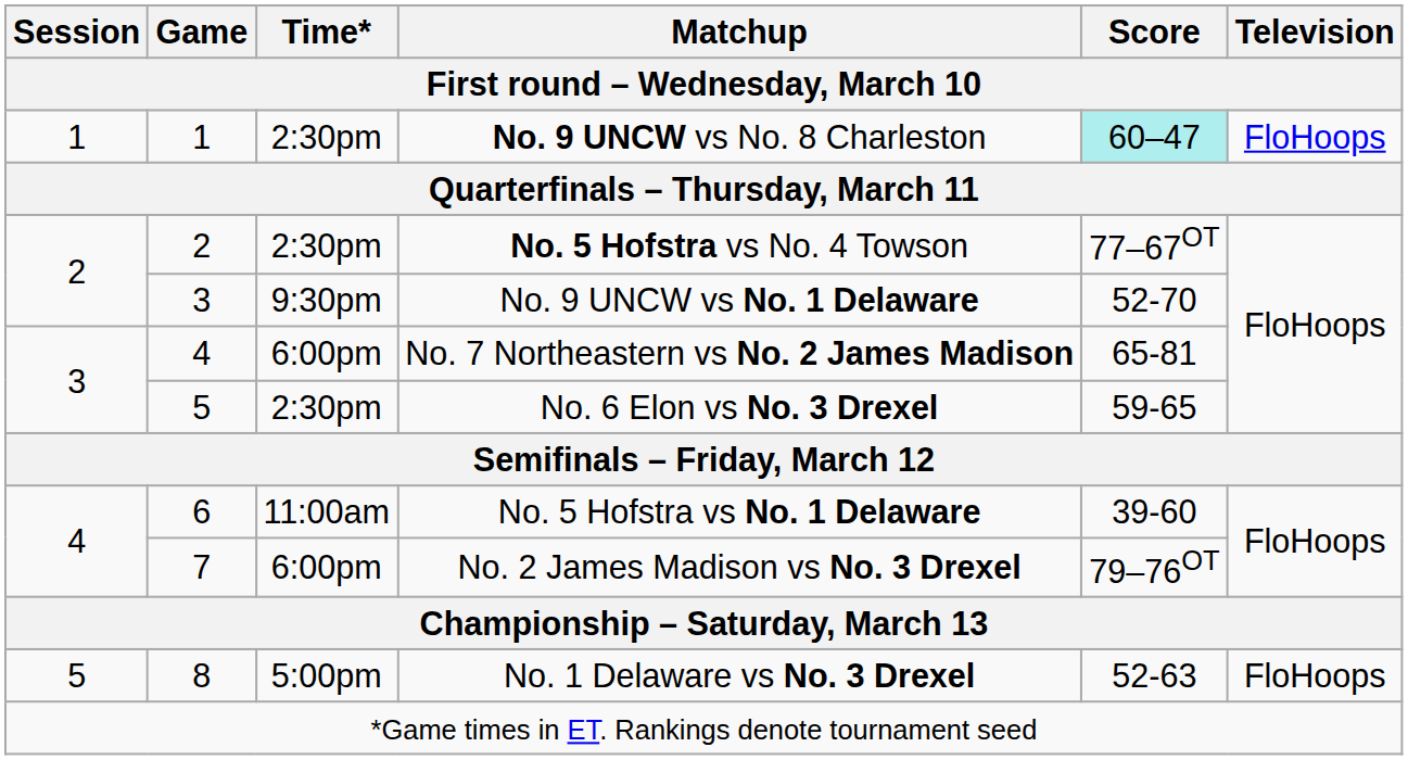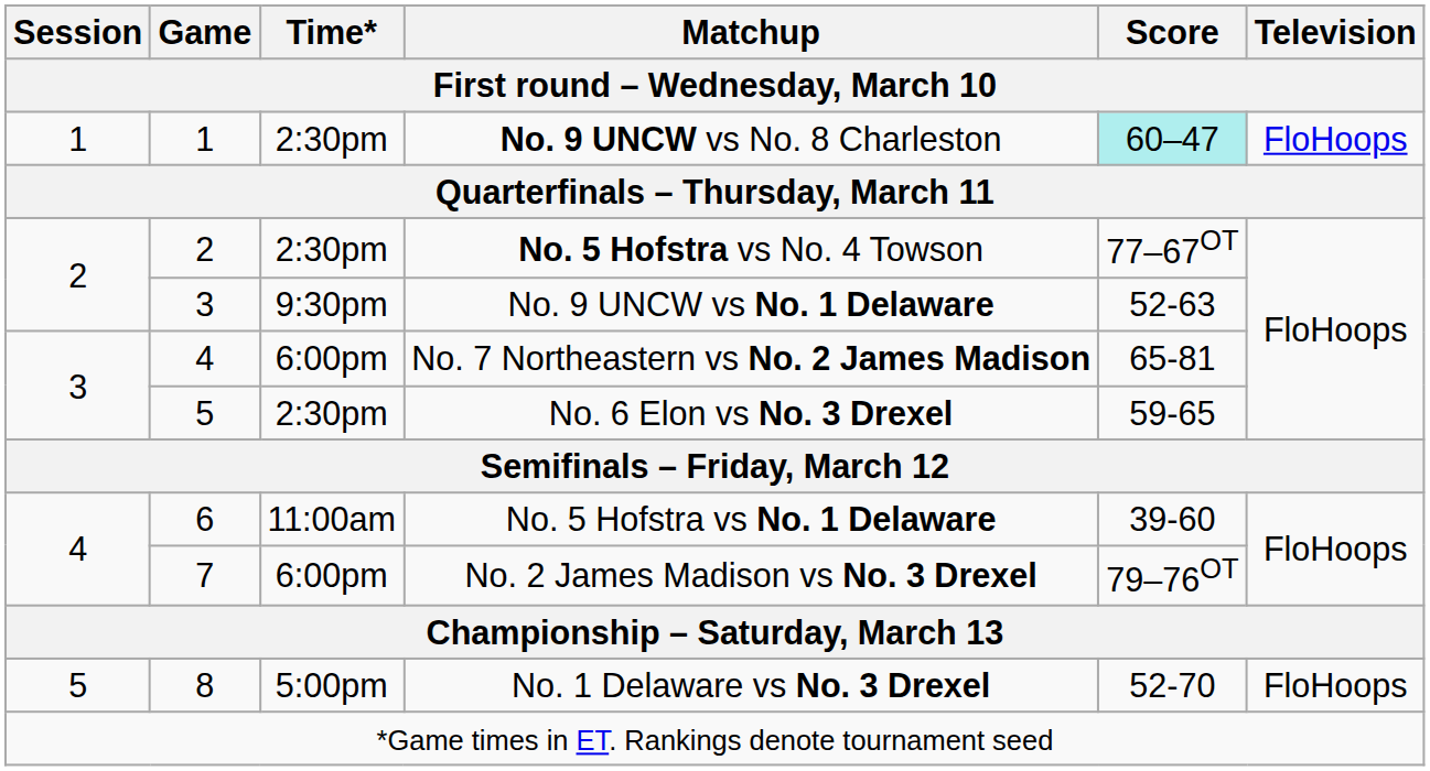 <table class="wikitable" style="font-size: 95%;text-align:center">
 <tr>
 <th>Session</th>
 <th>Game</th>
 <th>Time*</th>
 <th>Matchup</th>
 <th>Score</th>
 <th>Television</th>
 </tr>
 <tr>
 <th colspan=6>First round – Wednesday, March 10</th>
 </tr>
 <tr>
 <td>1</td>
 <td>1</td>
 <td>2:30pm</td>
 <td><strong>No. 9 UNCW</strong> vs No. 8 Charleston</td>
 <td style="background: paleturquoise;">60–47</td>
 <td><a href='#'>FloHoops</a></td>
 </tr>
 <tr>
 <th colspan=6>Quarterfinals – Thursday, March 11</th>
 </tr>
 <tr>
 <td rowspan=2>2</td>
 <td>2</td>
 <td>2:30pm</td>
 <td><strong>No. 5 Hofstra</strong> vs No. 4 Towson</td>
 <td>77–67<sup>OT</sup></td>
 <td rowspan=4>FloHoops</td>
 </tr>
 <tr>
 <td>3</td>
 <td>9:30pm</td>
 <td>No. 9 UNCW vs <strong>No. 1 Delaware</strong></td>
-<td>52-70</td>
+<td>52-63</td>
 </tr>
 <tr>
 <td rowspan=2>3</td>
 <td>4</td>
 <td>6:00pm</td>
 <td>No. 7 Northeastern vs <strong>No. 2 James Madison</strong></td>
 <td>65-81</td>
 </tr>
 <tr>
 <td>5</td>
 <td>2:30pm</td>
 <td>No. 6 Elon vs <strong>No. 3 Drexel</strong></td>
 <td>59-65</td>
 </tr>
 <tr>
 <th colspan=6>Semifinals – Friday, March 12</th>
 </tr>
 <tr>
 <td rowspan=2>4</td>
 <td>6</td>
 <td>11:00am</td>
 <td>No. 5 Hofstra vs <strong>No. 1 Delaware</strong></td>
 <td>39-60</td>
 <td rowspan=2>FloHoops</td>
 </tr>
 <tr>
 <td>7</td>
 <td>6:00pm</td>
 <td>No. 2 James Madison vs <strong>No. 3 Drexel</strong></td>
 <td>79–76<sup>OT</sup></td>
 </tr>
 <tr>
 <th colspan=6>Championship – Saturday, March 13</th>
 </tr>
 <tr>
 <td>5</td>
 <td>8</td>
 <td>5:00pm</td>
 <td>No. 1 Delaware vs <strong>No. 3 Drexel</strong></td>
-<td>52-63</td>
+<td>52-70</td>
 <td>FloHoops</td>
 </tr>
 <tr>
 <td colspan=6><small>*Game times in <a href='#'>ET</a>. Rankings denote tournament seed</small></td>
 </tr>
 </table>
